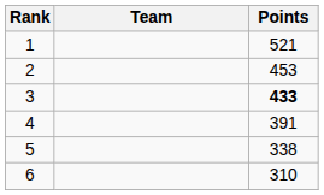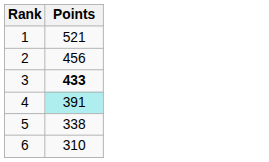 <table class="wikitable" style="text-align:center;">
 <tr>
 <th width=40>Rank</th>
-<th width=180>Team</th>
 <th width=60>Points</th>
 </tr>
 <tr>
 <td>1</td>
-<td align=left></td>
 <td>521</td>
 </tr>
 <tr>
 <td>2</td>
-<td align=left></td>
-<td>453</td>
+<td>456</td>
 </tr>
 <tr>
 <td>3</td>
-<td align=left></td>
 <td><strong>433</strong></td>
 </tr>
 <tr>
 <td>4</td>
-<td align=left></td>
-<td>391</td>
+<td style="background: paleturquoise;">391</td>
 </tr>
 <tr>
 <td>5</td>
-<td align=left></td>
 <td>338</td>
 </tr>
 <tr>
 <td>6</td>
-<td align=left></td>
 <td>310</td>
 </tr>
 </table>
